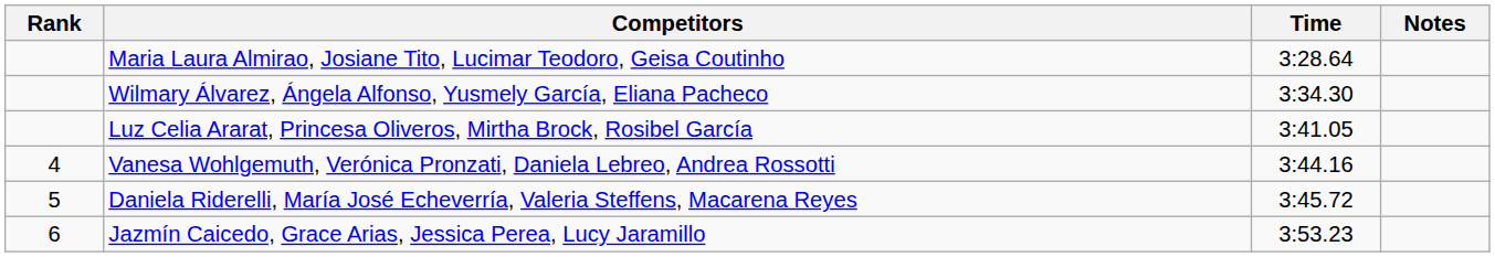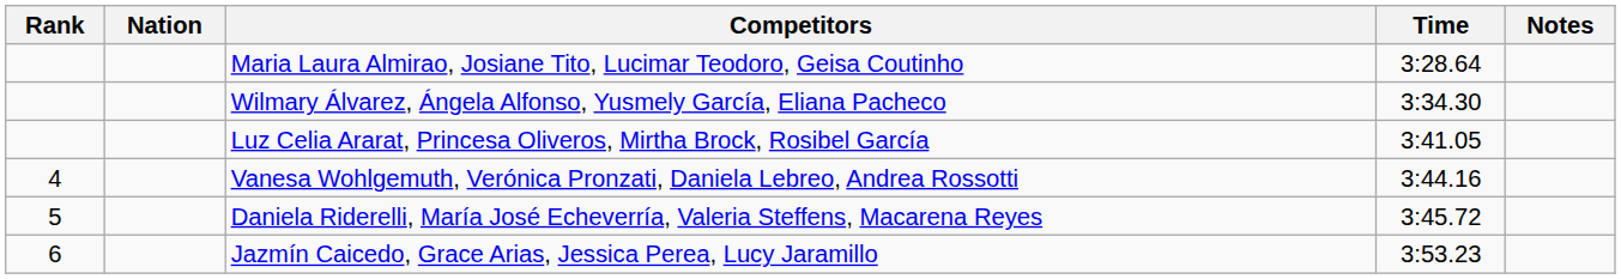 <table class="wikitable sortable" width=80% style="text-align:center; font-size:95%">
 <tr>
 <th>Rank</th>
+<th>Nation</th>
 <th>Competitors</th>
 <th>Time</th>
 <th>Notes</th>
 </tr>
 <tr>
 <td></td>
+<td align=left></td>
 <td align=left><a href='#'>Maria Laura Almirao</a>, <a href='#'>Josiane Tito</a>, <a href='#'>Lucimar Teodoro</a>, <a href='#'>Geisa Coutinho</a></td>
 <td>3:28.64</td>
 <td></td>
 </tr>
 <tr>
 <td></td>
+<td align=left></td>
 <td align=left><a href='#'>Wilmary Álvarez</a>, <a href='#'>Ángela Alfonso</a>, <a href='#'>Yusmely García</a>, <a href='#'>Eliana Pacheco</a></td>
 <td>3:34.30</td>
 <td></td>
 </tr>
 <tr>
 <td></td>
+<td align=left></td>
 <td align=left><a href='#'>Luz Celia Ararat</a>, <a href='#'>Princesa Oliveros</a>, <a href='#'>Mirtha Brock</a>, <a href='#'>Rosibel García</a></td>
 <td>3:41.05</td>
 <td></td>
 </tr>
 <tr>
 <td>4</td>
+<td align=left></td>
 <td align=left><a href='#'>Vanesa Wohlgemuth</a>, <a href='#'>Verónica Pronzati</a>, <a href='#'>Daniela Lebreo</a>, <a href='#'>Andrea Rossotti</a></td>
 <td>3:44.16</td>
 <td></td>
 </tr>
 <tr>
 <td>5</td>
+<td align=left></td>
 <td align=left><a href='#'>Daniela Riderelli</a>, <a href='#'>María José Echeverría</a>, <a href='#'>Valeria Steffens</a>, <a href='#'>Macarena Reyes</a></td>
 <td>3:45.72</td>
 <td></td>
 </tr>
 <tr>
 <td>6</td>
+<td align=left></td>
 <td align=left><a href='#'>Jazmín Caicedo</a>, <a href='#'>Grace Arias</a>, <a href='#'>Jessica Perea</a>, <a href='#'>Lucy Jaramillo</a></td>
 <td>3:53.23</td>
 <td></td>
 </tr>
 </table>
